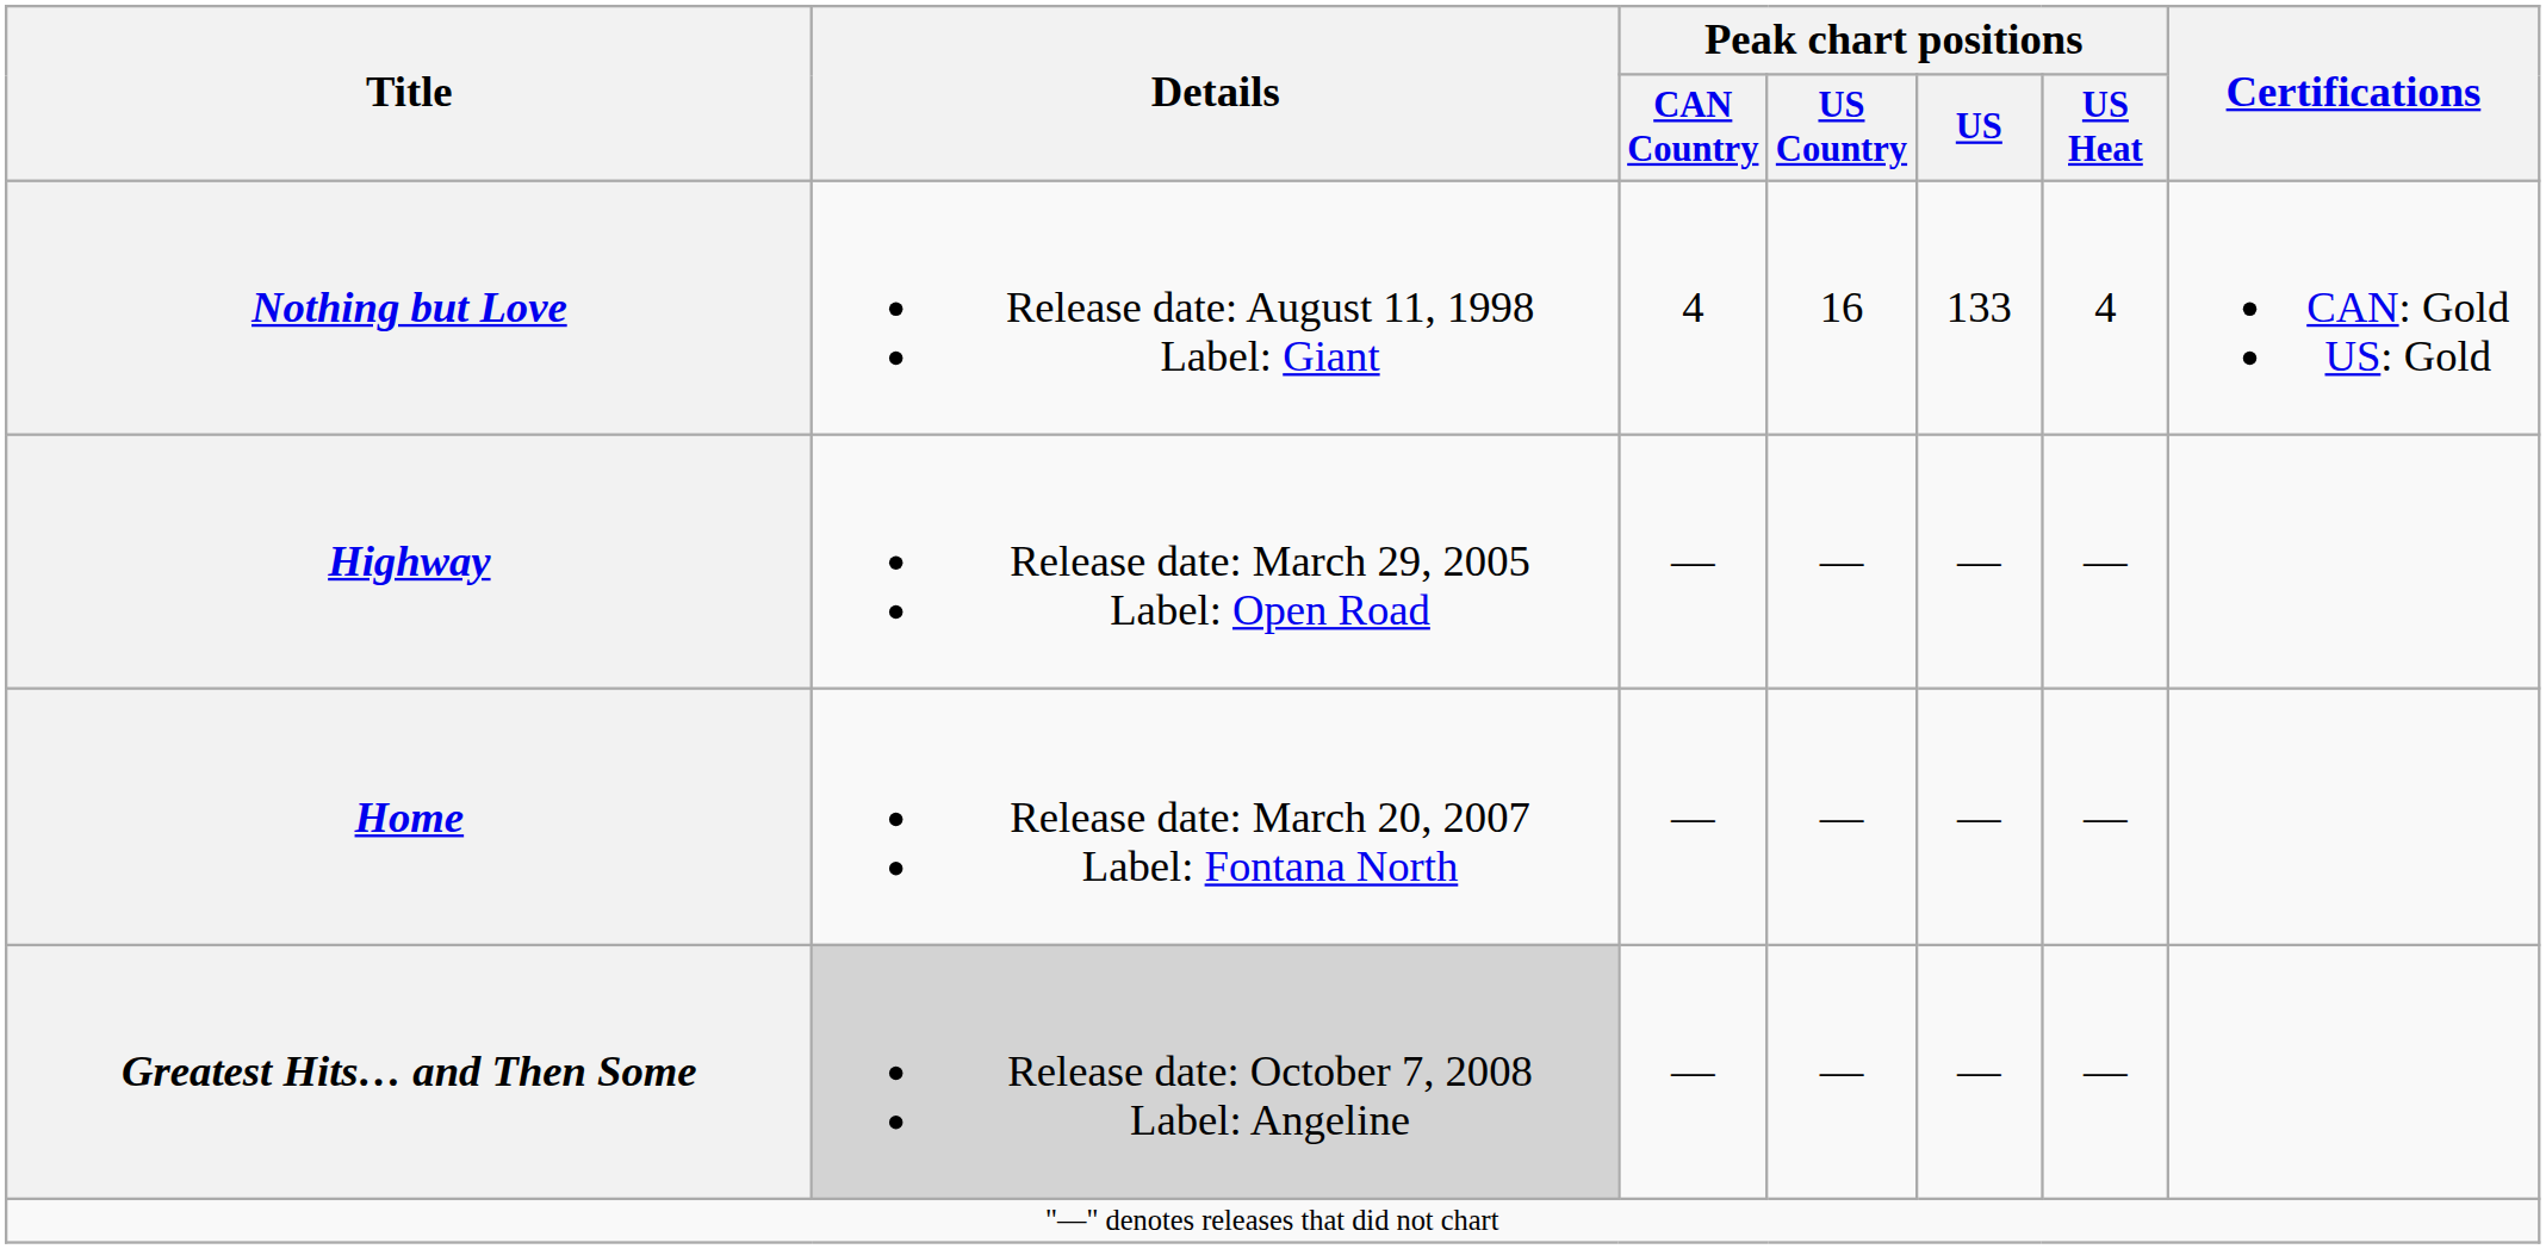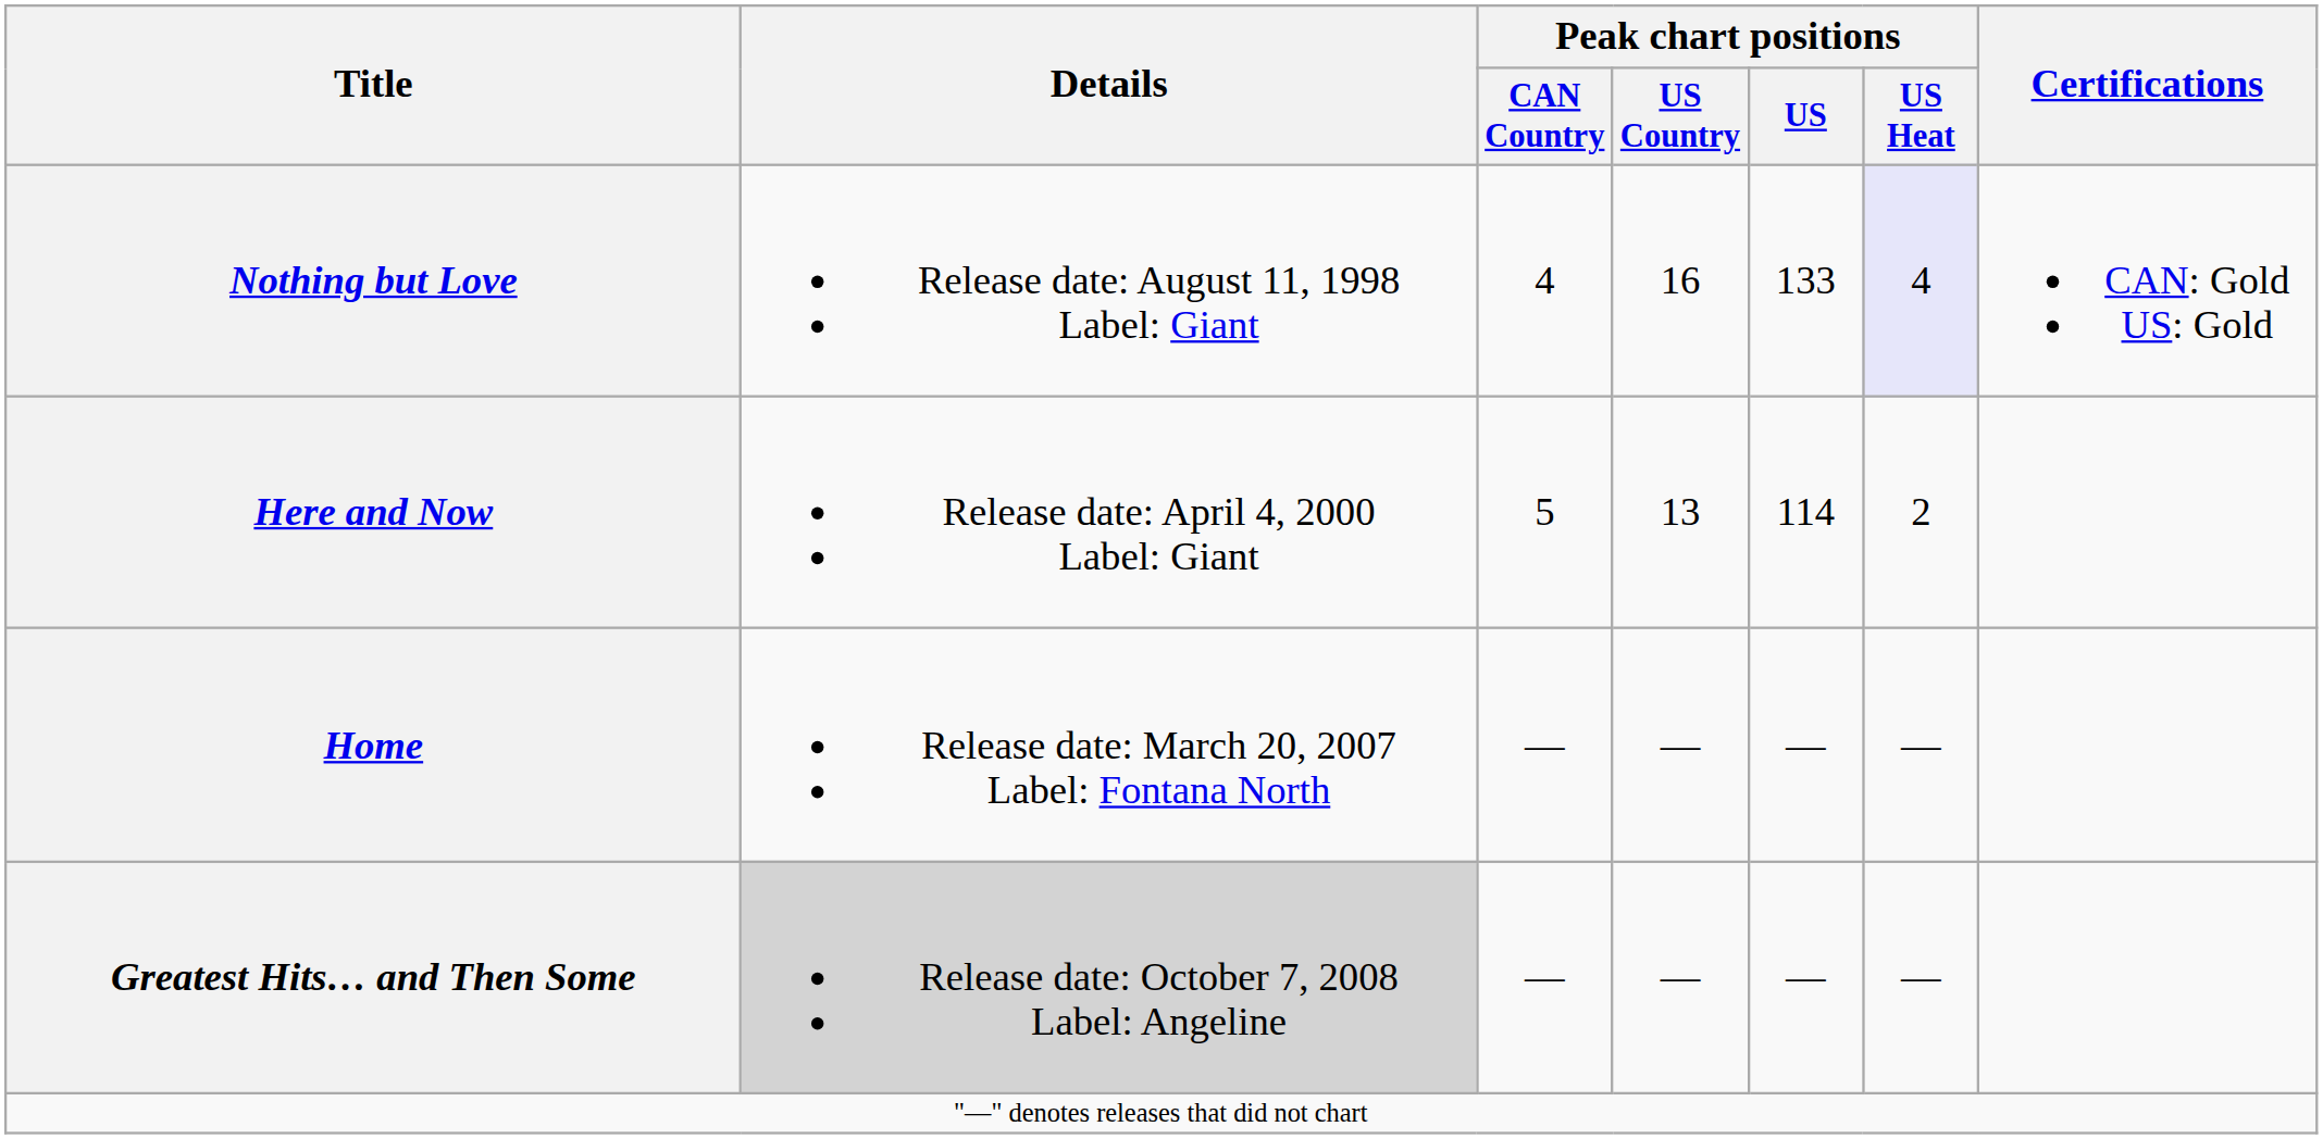 <table class="wikitable plainrowheaders" style="text-align:center;">
 <tr>
 <th rowspan="2" style="width:18em;">Title</th>
 <th rowspan="2" style="width:18em;">Details</th>
 <th colspan="4">Peak chart positions</th>
 <th rowspan="2" style="width:8em;"><a href='#'>Certifications</a></th>
 </tr>
 <tr style="font-size:smaller;">
 <th width="40"><a href='#'>CAN Country</a><br></th>
 <th width="40"><a href='#'>US Country</a><br></th>
 <th width="40"><a href='#'>US</a><br></th>
 <th width="40"><a href='#'>US Heat</a><br></th>
 </tr>
 <tr>
 <th scope="row"><em><a href='#'>Nothing but Love</a></em></th>
 <td><br><ul><li>Release date: August 11, 1998</li><li>Label: <a href='#'>Giant</a></li></ul></td>
 <td>4</td>
 <td>16</td>
 <td>133</td>
-<td>4</td>
+<td style="background: lavender;">4</td>
 <td><br><ul><li><a href='#'>CAN</a>: Gold</li><li><a href='#'>US</a>: Gold</li></ul></td>
 </tr>
 <tr>
-<th scope="row"><em><a href='#'>Highway</a></em></th>
-<td><br><ul><li>Release date: March 29, 2005</li><li>Label: <a href='#'>Open Road</a></li></ul></td>
-<td>—</td>
-<td>—</td>
-<td>—</td>
-<td>—</td>
+<th scope="row"><em><a href='#'>Here and Now</a></em></th>
+<td><br><ul><li>Release date: April 4, 2000</li><li>Label: Giant</li></ul></td>
+<td>5</td>
+<td>13</td>
+<td>114</td>
+<td>2</td>
 <td></td>
 </tr>
 <tr>
 <th scope="row"><em><a href='#'>Home</a></em></th>
 <td><br><ul><li>Release date: March 20, 2007</li><li>Label: <a href='#'>Fontana North</a></li></ul></td>
 <td>—</td>
 <td>—</td>
 <td>—</td>
 <td>—</td>
 <td></td>
 </tr>
 <tr>
 <th scope="row"><em>Greatest Hits… and Then Some</em></th>
 <td style="background: lightgrey;"><br><ul><li>Release date: October 7, 2008</li><li>Label: Angeline</li></ul></td>
 <td>—</td>
 <td>—</td>
 <td>—</td>
 <td>—</td>
 <td></td>
 </tr>
 <tr>
 <td colspan="7" style="font-size:8pt">"—" denotes releases that did not chart</td>
 </tr>
 </table>
